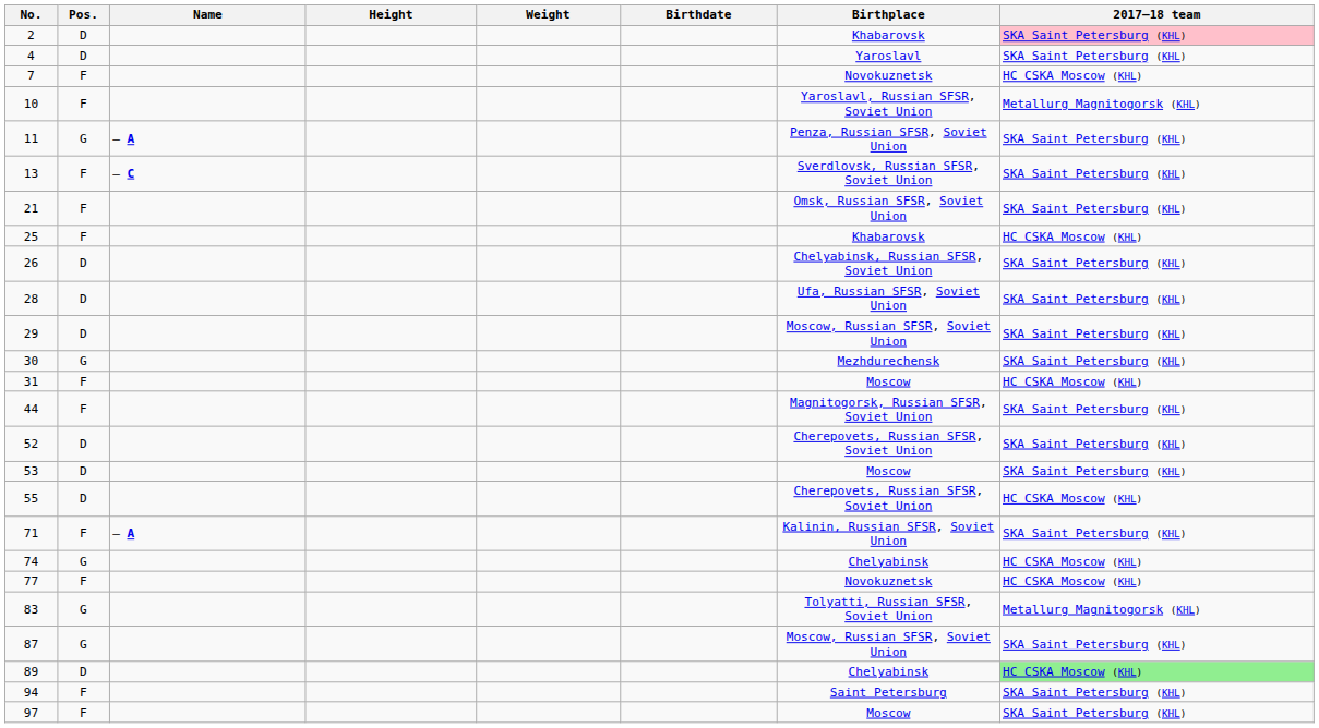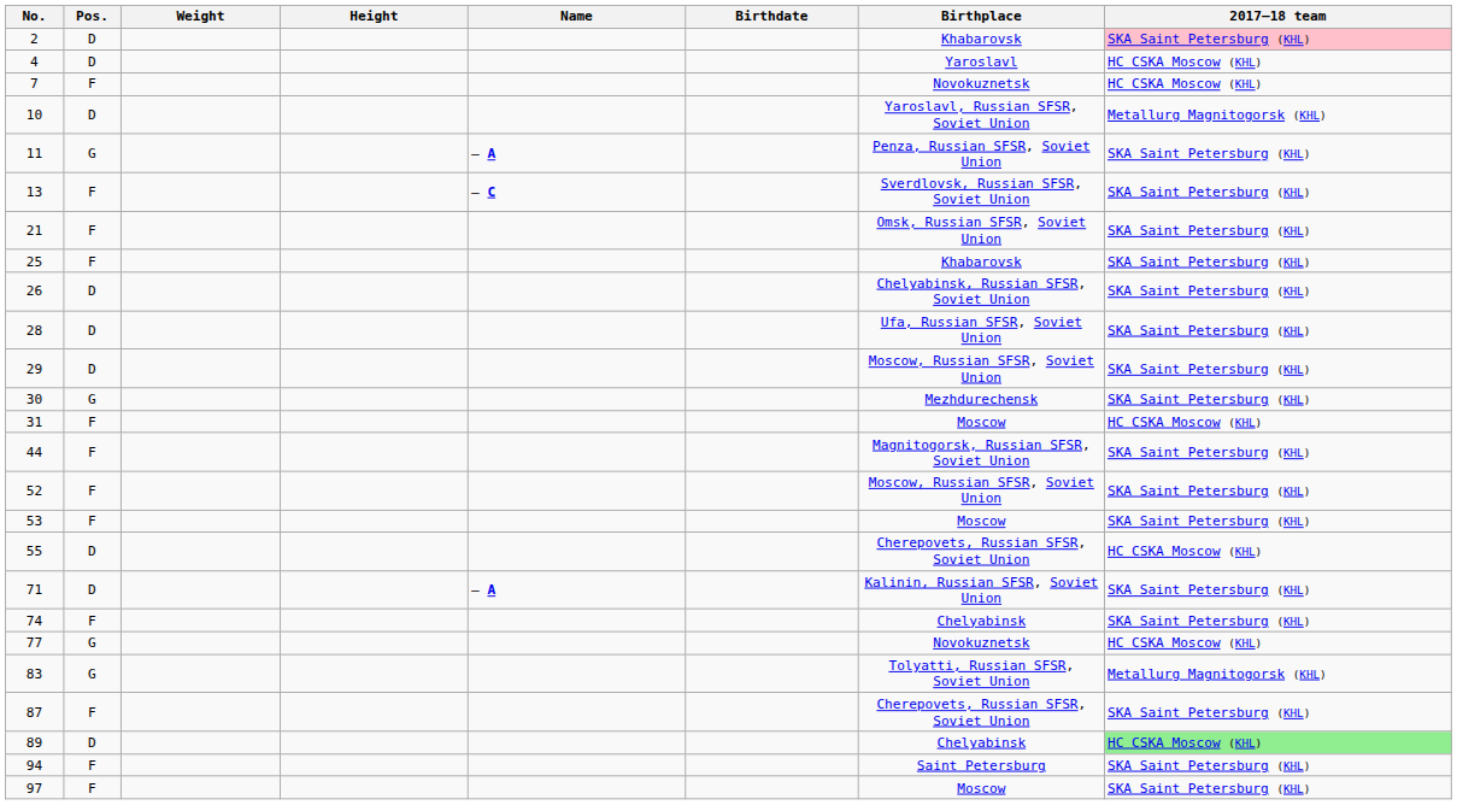 <table width="100%" class="wikitable sortable" style="font-size: 90%; text-align: center;">
 <tr>
 <th style="width:  4%;">No.</th>
 <th style="width:  4%;">Pos.</th>
+<th style="width: 11%;">Weight</th>
+<th style="width: 13%;">Height</th>
 <th style="width: 15%;">Name</th>
-<th style="width: 13%;">Height</th>
-<th style="width: 11%;">Weight</th>
 <th style="width: 12%;">Birthdate</th>
 <th style="width: 17%;">Birthplace</th>
 <th style="width: 24%;">2017–18 team</th>
 </tr>
 <tr>
 <td>2</td>
 <td>D</td>
-<td style="text-align:left;"></td>
 <td></td>
 <td></td>
+<td style="text-align:left;"></td>
 <td style="text-align:right;"></td>
 <td><a href='#'>Khabarovsk</a></td>
 <td style="background: pink; text-align:left;"> <a href='#'>SKA Saint Petersburg</a> <small>(<a href='#'>KHL</a>)</small></td>
 </tr>
 <tr>
 <td>4</td>
 <td>D</td>
-<td style="text-align:left;"></td>
 <td></td>
 <td></td>
+<td style="text-align:left;"></td>
 <td style="text-align:right;"></td>
 <td><a href='#'>Yaroslavl</a></td>
-<td style="text-align:left;"> <a href='#'>SKA Saint Petersburg</a> <small>(<a href='#'>KHL</a>)</small></td>
+<td style="text-align:left;"> <a href='#'>HC CSKA Moscow</a> <small>(<a href='#'>KHL</a>)</small></td>
 </tr>
 <tr>
 <td>7</td>
 <td>F</td>
-<td style="text-align:left;"></td>
 <td></td>
 <td></td>
+<td style="text-align:left;"></td>
 <td style="text-align:right;"></td>
 <td><a href='#'>Novokuznetsk</a></td>
 <td style="text-align:left;"> <a href='#'>HC CSKA Moscow</a> <small>(<a href='#'>KHL</a>)</small></td>
 </tr>
 <tr>
 <td>10</td>
-<td>F</td>
-<td style="text-align:left;"></td>
+<td>D</td>
 <td></td>
 <td></td>
+<td style="text-align:left;"></td>
 <td style="text-align:right;"></td>
 <td><a href='#'>Yaroslavl, Russian SFSR</a>, <a href='#'>Soviet Union</a></td>
 <td style="text-align:left;"> <a href='#'>Metallurg Magnitogorsk</a> <small>(<a href='#'>KHL</a>)</small></td>
 </tr>
 <tr>
 <td>11</td>
 <td>G</td>
-<td style="text-align:left;"> – <strong><a href='#'>A</a></strong></td>
 <td></td>
 <td></td>
+<td style="text-align:left;"> – <strong><a href='#'>A</a></strong></td>
 <td style="text-align:right;"></td>
 <td><a href='#'>Penza, Russian SFSR</a>, <a href='#'>Soviet Union</a></td>
 <td style="text-align:left;"> <a href='#'>SKA Saint Petersburg</a> <small>(<a href='#'>KHL</a>)</small></td>
 </tr>
 <tr>
 <td>13</td>
 <td>F</td>
-<td style="text-align:left;"> – <strong><a href='#'>C</a></strong></td>
 <td></td>
 <td></td>
+<td style="text-align:left;"> – <strong><a href='#'>C</a></strong></td>
 <td style="text-align:right;"></td>
 <td><a href='#'>Sverdlovsk, Russian SFSR</a>, <a href='#'>Soviet Union</a></td>
 <td style="text-align:left;"> <a href='#'>SKA Saint Petersburg</a> <small>(<a href='#'>KHL</a>)</small></td>
 </tr>
 <tr>
 <td>21</td>
 <td>F</td>
-<td style="text-align:left;"></td>
 <td></td>
 <td></td>
+<td style="text-align:left;"></td>
 <td style="text-align:right;"></td>
 <td><a href='#'>Omsk, Russian SFSR</a>, <a href='#'>Soviet Union</a></td>
 <td style="text-align:left;"> <a href='#'>SKA Saint Petersburg</a> <small>(<a href='#'>KHL</a>)</small></td>
 </tr>
 <tr>
 <td>25</td>
 <td>F</td>
-<td style="text-align:left;"></td>
 <td></td>
 <td></td>
+<td style="text-align:left;"></td>
 <td style="text-align:right;"></td>
 <td><a href='#'>Khabarovsk</a></td>
-<td style="text-align:left;"> <a href='#'>HC CSKA Moscow</a> <small>(<a href='#'>KHL</a>)</small></td>
+<td style="text-align:left;"> <a href='#'>SKA Saint Petersburg</a> <small>(<a href='#'>KHL</a>)</small></td>
 </tr>
 <tr>
 <td>26</td>
 <td>D</td>
-<td style="text-align:left;"></td>
 <td></td>
 <td></td>
+<td style="text-align:left;"></td>
 <td style="text-align:right;"></td>
 <td><a href='#'>Chelyabinsk, Russian SFSR</a>, <a href='#'>Soviet Union</a></td>
 <td style="text-align:left;"> <a href='#'>SKA Saint Petersburg</a> <small>(<a href='#'>KHL</a>)</small></td>
 </tr>
 <tr>
 <td>28</td>
 <td>D</td>
-<td style="text-align:left;"></td>
 <td></td>
 <td></td>
+<td style="text-align:left;"></td>
 <td style="text-align:right;"></td>
 <td><a href='#'>Ufa, Russian SFSR</a>, <a href='#'>Soviet Union</a></td>
 <td style="text-align:left;"> <a href='#'>SKA Saint Petersburg</a> <small>(<a href='#'>KHL</a>)</small></td>
 </tr>
 <tr>
 <td>29</td>
 <td>D</td>
-<td style="text-align:left;"></td>
 <td></td>
 <td></td>
+<td style="text-align:left;"></td>
 <td style="text-align:right;"></td>
 <td><a href='#'>Moscow, Russian SFSR</a>, <a href='#'>Soviet Union</a></td>
 <td style="text-align:left;"> <a href='#'>SKA Saint Petersburg</a> <small>(<a href='#'>KHL</a>)</small></td>
 </tr>
 <tr>
 <td>30</td>
 <td>G</td>
-<td style="text-align:left;"></td>
 <td></td>
 <td></td>
+<td style="text-align:left;"></td>
 <td style="text-align:right;"></td>
 <td><a href='#'>Mezhdurechensk</a></td>
 <td style="text-align:left;"> <a href='#'>SKA Saint Petersburg</a> <small>(<a href='#'>KHL</a>)</small></td>
 </tr>
 <tr>
 <td>31</td>
 <td>F</td>
-<td style="text-align:left;"></td>
 <td></td>
 <td></td>
+<td style="text-align:left;"></td>
 <td style="text-align:right;"></td>
 <td><a href='#'>Moscow</a></td>
 <td style="text-align:left;"> <a href='#'>HC CSKA Moscow</a> <small>(<a href='#'>KHL</a>)</small></td>
 </tr>
 <tr>
 <td>44</td>
 <td>F</td>
-<td style="text-align:left;"></td>
 <td></td>
 <td></td>
+<td style="text-align:left;"></td>
 <td style="text-align:right;"></td>
 <td><a href='#'>Magnitogorsk, Russian SFSR</a>, <a href='#'>Soviet Union</a></td>
 <td style="text-align:left;"> <a href='#'>SKA Saint Petersburg</a> <small>(<a href='#'>KHL</a>)</small></td>
 </tr>
 <tr>
 <td>52</td>
-<td>D</td>
-<td style="text-align:left;"></td>
+<td>F</td>
 <td></td>
 <td></td>
+<td style="text-align:left;"></td>
 <td style="text-align:right;"></td>
-<td><a href='#'>Cherepovets, Russian SFSR</a>, <a href='#'>Soviet Union</a></td>
+<td><a href='#'>Moscow, Russian SFSR</a>, <a href='#'>Soviet Union</a></td>
 <td style="text-align:left;"> <a href='#'>SKA Saint Petersburg</a> <small>(<a href='#'>KHL</a>)</small></td>
 </tr>
 <tr>
 <td>53</td>
-<td>D</td>
-<td style="text-align:left;"></td>
+<td>F</td>
 <td></td>
 <td></td>
+<td style="text-align:left;"></td>
 <td style="text-align:right;"></td>
 <td><a href='#'>Moscow</a></td>
 <td style="text-align:left;"> <a href='#'>SKA Saint Petersburg</a> <small>(<a href='#'>KHL</a>)</small></td>
 </tr>
 <tr>
 <td>55</td>
 <td>D</td>
-<td style="text-align:left;"></td>
 <td></td>
 <td></td>
+<td style="text-align:left;"></td>
 <td style="text-align:right;"></td>
 <td><a href='#'>Cherepovets, Russian SFSR</a>, <a href='#'>Soviet Union</a></td>
 <td style="text-align:left;"> <a href='#'>HC CSKA Moscow</a> <small>(<a href='#'>KHL</a>)</small></td>
 </tr>
 <tr>
 <td>71</td>
-<td>F</td>
-<td style="text-align:left;"> – <strong><a href='#'>A</a></strong></td>
+<td>D</td>
 <td></td>
 <td></td>
+<td style="text-align:left;"> – <strong><a href='#'>A</a></strong></td>
 <td style="text-align:right;"></td>
 <td><a href='#'>Kalinin, Russian SFSR</a>, <a href='#'>Soviet Union</a></td>
 <td style="text-align:left;"> <a href='#'>SKA Saint Petersburg</a> <small>(<a href='#'>KHL</a>)</small></td>
 </tr>
 <tr>
 <td>74</td>
-<td>G</td>
-<td style="text-align:left;"></td>
+<td>F</td>
 <td></td>
 <td></td>
+<td style="text-align:left;"></td>
 <td style="text-align:right;"></td>
 <td><a href='#'>Chelyabinsk</a></td>
-<td style="text-align:left;"> <a href='#'>HC CSKA Moscow</a> <small>(<a href='#'>KHL</a>)</small></td>
+<td style="text-align:left;"> <a href='#'>SKA Saint Petersburg</a> <small>(<a href='#'>KHL</a>)</small></td>
 </tr>
 <tr>
 <td>77</td>
-<td>F</td>
-<td style="text-align:left;"></td>
+<td>G</td>
 <td></td>
 <td></td>
+<td style="text-align:left;"></td>
 <td style="text-align:right;"></td>
 <td><a href='#'>Novokuznetsk</a></td>
 <td style="text-align:left;"> <a href='#'>HC CSKA Moscow</a> <small>(<a href='#'>KHL</a>)</small></td>
 </tr>
 <tr>
 <td>83</td>
 <td>G</td>
-<td style="text-align:left;"></td>
 <td></td>
 <td></td>
+<td style="text-align:left;"></td>
 <td style="text-align:right;"></td>
 <td><a href='#'>Tolyatti, Russian SFSR</a>, <a href='#'>Soviet Union</a></td>
 <td style="text-align:left;"> <a href='#'>Metallurg Magnitogorsk</a> <small>(<a href='#'>KHL</a>)</small></td>
 </tr>
 <tr>
 <td>87</td>
-<td>G</td>
-<td style="text-align:left;"></td>
+<td>F</td>
 <td></td>
 <td></td>
+<td style="text-align:left;"></td>
 <td style="text-align:right;"></td>
-<td><a href='#'>Moscow, Russian SFSR</a>, <a href='#'>Soviet Union</a></td>
+<td><a href='#'>Cherepovets, Russian SFSR</a>, <a href='#'>Soviet Union</a></td>
 <td style="text-align:left;"> <a href='#'>SKA Saint Petersburg</a> <small>(<a href='#'>KHL</a>)</small></td>
 </tr>
 <tr>
 <td>89</td>
 <td>D</td>
-<td style="text-align:left;"></td>
 <td></td>
 <td></td>
+<td style="text-align:left;"></td>
 <td style="text-align:right;"></td>
 <td><a href='#'>Chelyabinsk</a></td>
 <td style="background: lightgreen; text-align:left;"> <a href='#'>HC CSKA Moscow</a> <small>(<a href='#'>KHL</a>)</small></td>
 </tr>
 <tr>
 <td>94</td>
 <td>F</td>
-<td style="text-align:left;"></td>
 <td></td>
 <td></td>
+<td style="text-align:left;"></td>
 <td style="text-align:right;"></td>
 <td><a href='#'>Saint Petersburg</a></td>
 <td style="text-align:left;"> <a href='#'>SKA Saint Petersburg</a> <small>(<a href='#'>KHL</a>)</small></td>
 </tr>
 <tr>
 <td>97</td>
 <td>F</td>
-<td style="text-align:left;"></td>
 <td></td>
 <td></td>
+<td style="text-align:left;"></td>
 <td style="text-align:right;"></td>
 <td><a href='#'>Moscow</a></td>
 <td style="text-align:left;"> <a href='#'>SKA Saint Petersburg</a> <small>(<a href='#'>KHL</a>)</small></td>
 </tr>
 </table>
